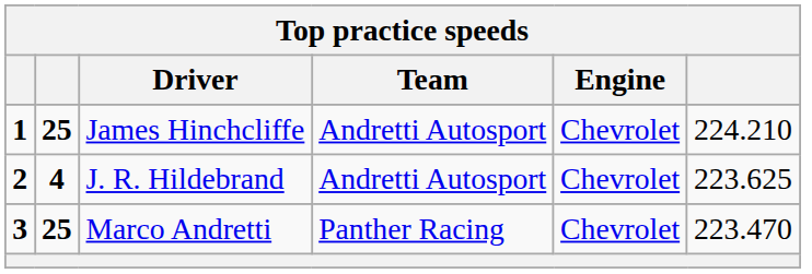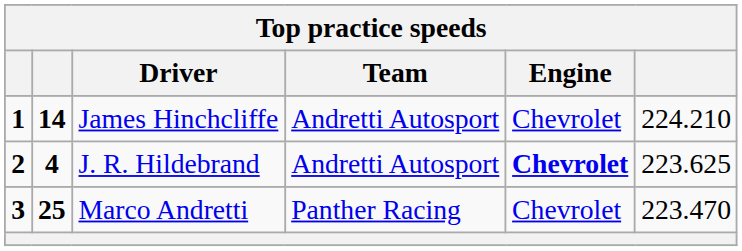 <table class="wikitable" style="font-size:95%;">
 <tr>
 <th colspan=9>Top practice speeds</th>
 </tr>
 <tr>
 <th></th>
 <th></th>
 <th>Driver</th>
 <th>Team</th>
 <th>Engine</th>
 <th></th>
 </tr>
 <tr>
 <td align=center><strong>1</strong></td>
-<td style="text-align:center"><strong>25</strong></td>
+<td style="text-align:center"><strong>14</strong></td>
 <td> <a href='#'>James Hinchcliffe</a></td>
 <td><a href='#'>Andretti Autosport</a></td>
 <td><a href='#'>Chevrolet</a></td>
 <td align=center>224.210</td>
 </tr>
 <tr>
 <td align=center><strong>2</strong></td>
 <td style="text-align:center"><strong>4</strong></td>
 <td> <a href='#'>J. R. Hildebrand</a></td>
 <td><a href='#'>Andretti Autosport</a></td>
-<td><a href='#'>Chevrolet</a></td>
+<td><strong><a href='#'>Chevrolet</a></strong></td>
 <td align=center>223.625</td>
 </tr>
 <tr>
 <td align=center><strong>3</strong></td>
 <td style="text-align:center"><strong>25</strong></td>
 <td> <a href='#'>Marco Andretti</a></td>
 <td><a href='#'>Panther Racing</a></td>
 <td><a href='#'>Chevrolet</a></td>
 <td align=center>223.470</td>
 </tr>
 <tr>
 <th colspan=9></th>
 </tr>
 </table>
